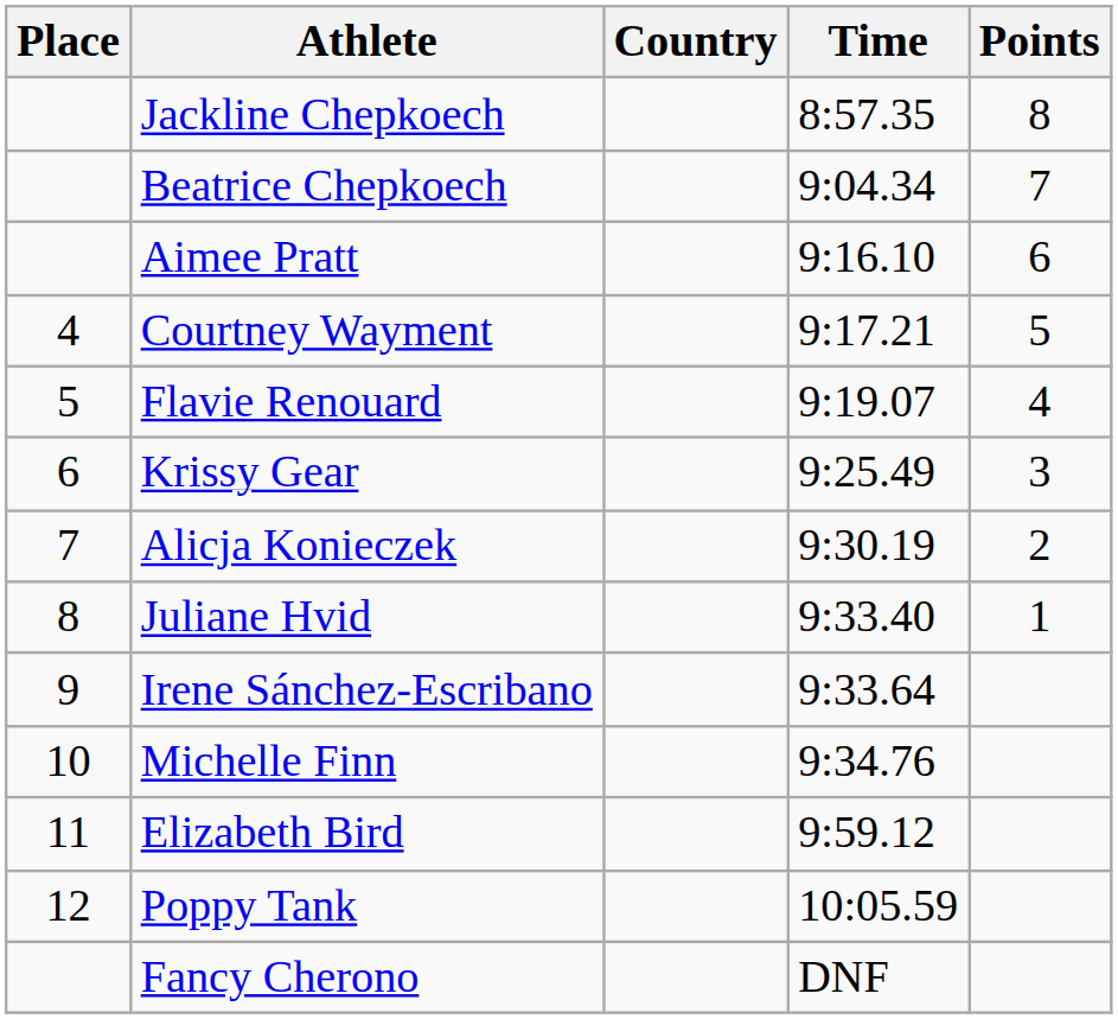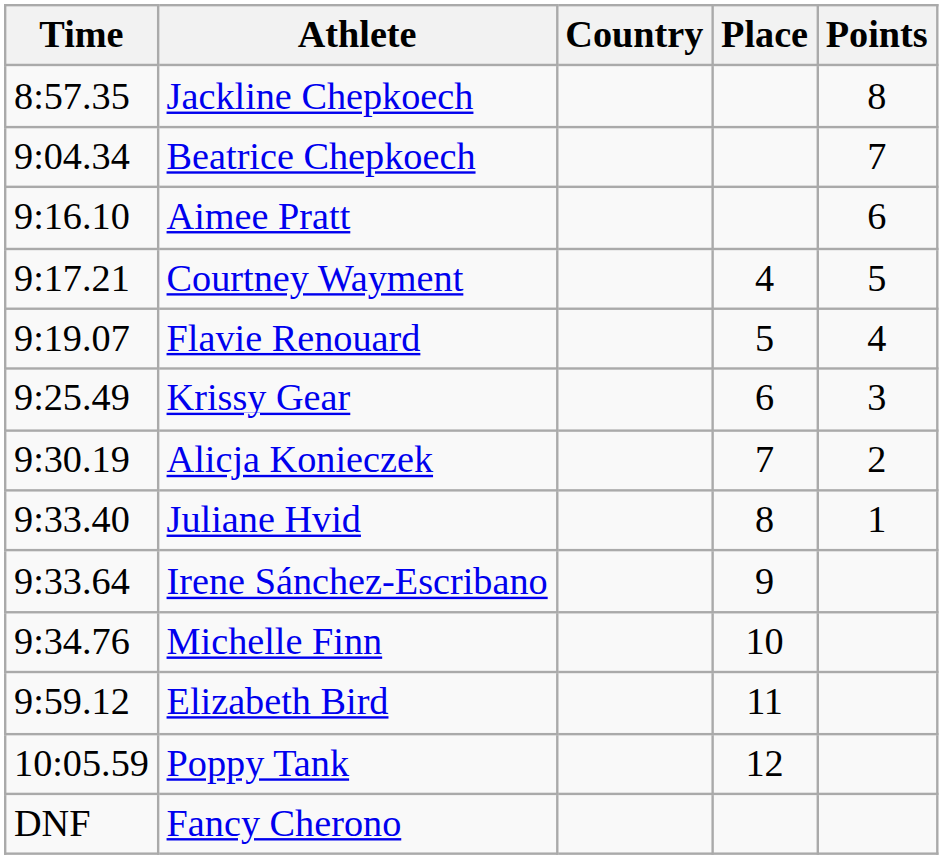 <table class="wikitable">
 <tr>
-<th>Place</th>
+<th>Time</th>
 <th>Athlete</th>
 <th>Country</th>
-<th>Time</th>
+<th>Place</th>
 <th>Points</th>
 </tr>
 <tr>
-<td align=center></td>
+<td>8:57.35</td>
 <td><a href='#'>Jackline Chepkoech</a></td>
 <td></td>
-<td>8:57.35</td>
+<td align=center></td>
 <td align=center>8</td>
 </tr>
 <tr>
-<td align=center></td>
+<td>9:04.34</td>
 <td><a href='#'>Beatrice Chepkoech</a></td>
 <td></td>
-<td>9:04.34</td>
+<td align=center></td>
 <td align=center>7</td>
 </tr>
 <tr>
-<td align=center></td>
+<td>9:16.10</td>
 <td><a href='#'>Aimee Pratt</a></td>
 <td></td>
-<td>9:16.10</td>
+<td align=center></td>
 <td align=center>6</td>
 </tr>
 <tr>
-<td align=center>4</td>
+<td>9:17.21</td>
 <td><a href='#'>Courtney Wayment</a></td>
 <td></td>
-<td>9:17.21</td>
+<td align=center>4</td>
 <td align=center>5</td>
 </tr>
 <tr>
-<td align=center>5</td>
+<td>9:19.07</td>
 <td><a href='#'>Flavie Renouard</a></td>
 <td></td>
-<td>9:19.07</td>
+<td align=center>5</td>
 <td align=center>4</td>
 </tr>
 <tr>
-<td align=center>6</td>
+<td>9:25.49</td>
 <td><a href='#'>Krissy Gear</a></td>
 <td></td>
-<td>9:25.49</td>
+<td align=center>6</td>
 <td align=center>3</td>
 </tr>
 <tr>
-<td align=center>7</td>
+<td>9:30.19</td>
 <td><a href='#'>Alicja Konieczek</a></td>
 <td></td>
-<td>9:30.19</td>
+<td align=center>7</td>
 <td align=center>2</td>
 </tr>
 <tr>
-<td align=center>8</td>
+<td>9:33.40</td>
 <td><a href='#'>Juliane Hvid</a></td>
 <td></td>
-<td>9:33.40</td>
+<td align=center>8</td>
 <td align=center>1</td>
 </tr>
 <tr>
-<td align=center>9</td>
+<td>9:33.64</td>
 <td><a href='#'>Irene Sánchez-Escribano</a></td>
 <td></td>
-<td>9:33.64</td>
+<td align=center>9</td>
 <td align=center></td>
 </tr>
 <tr>
-<td align=center>10</td>
+<td>9:34.76</td>
 <td><a href='#'>Michelle Finn</a></td>
 <td></td>
-<td>9:34.76</td>
+<td align=center>10</td>
 <td align=center></td>
 </tr>
 <tr>
-<td align=center>11</td>
+<td>9:59.12</td>
 <td><a href='#'>Elizabeth Bird</a></td>
 <td></td>
-<td>9:59.12</td>
+<td align=center>11</td>
 <td align=center></td>
 </tr>
 <tr>
-<td align=center>12</td>
+<td>10:05.59</td>
 <td><a href='#'>Poppy Tank</a></td>
 <td></td>
-<td>10:05.59</td>
+<td align=center>12</td>
 <td align=center></td>
 </tr>
 <tr>
-<td align=center></td>
+<td>DNF</td>
 <td><a href='#'>Fancy Cherono</a></td>
 <td></td>
-<td>DNF</td>
+<td align=center></td>
 <td align=center></td>
 </tr>
 </table>
